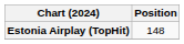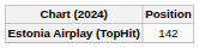 <table class="wikitable sortable plainrowheaders" style="text-align:center;">
 <tr>
 <th scope="col">Chart (2024)</th>
 <th scope="col">Position</th>
 </tr>
 <tr>
 <th scope="row">Estonia Airplay (TopHit)</th>
-<td>148</td>
+<td>142</td>
 </tr>
 <tr>
 </tr>
 </table>
